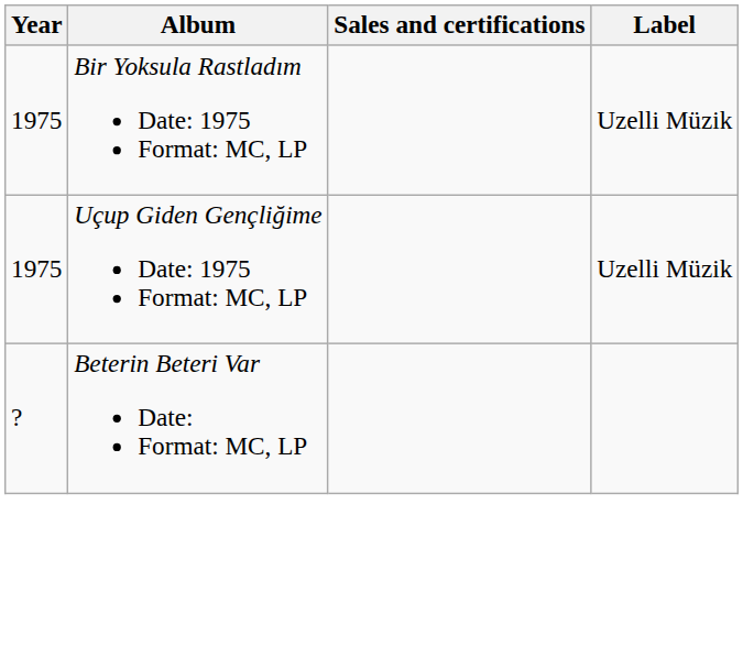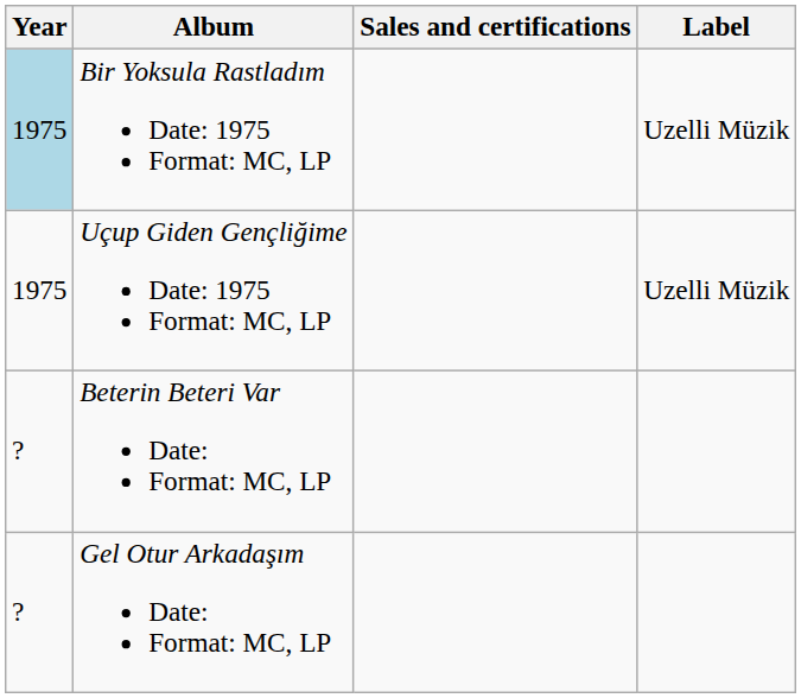 <table class="wikitable">
 <tr>
 <th>Year</th>
 <th>Album</th>
 <th>Sales and certifications</th>
 <th>Label</th>
 </tr>
 <tr>
-<td>1975</td>
+<td style="background: lightblue;">1975</td>
 <td><em>Bir Yoksula Rastladım</em><br><ul><li>Date: 1975</li><li>Format: MC, LP</li></ul></td>
 <td></td>
 <td>Uzelli Müzik</td>
 </tr>
 <tr>
 <td>1975</td>
 <td><em>Uçup Giden Gençliğime</em><br><ul><li>Date: 1975</li><li>Format: MC, LP</li></ul></td>
 <td></td>
 <td>Uzelli Müzik</td>
 </tr>
 <tr>
 <td>?</td>
 <td><em>Beterin Beteri Var</em><br><ul><li>Date:</li><li>Format: MC, LP</li></ul></td>
 <td></td>
 <td></td>
 </tr>
+<tr>
+<td>?</td>
+<td><em>Gel Otur Arkadaşım</em><br><ul><li>Date:</li><li>Format: MC, LP</li></ul></td>
+<td></td>
+<td></td>
+</tr>
 </table>
